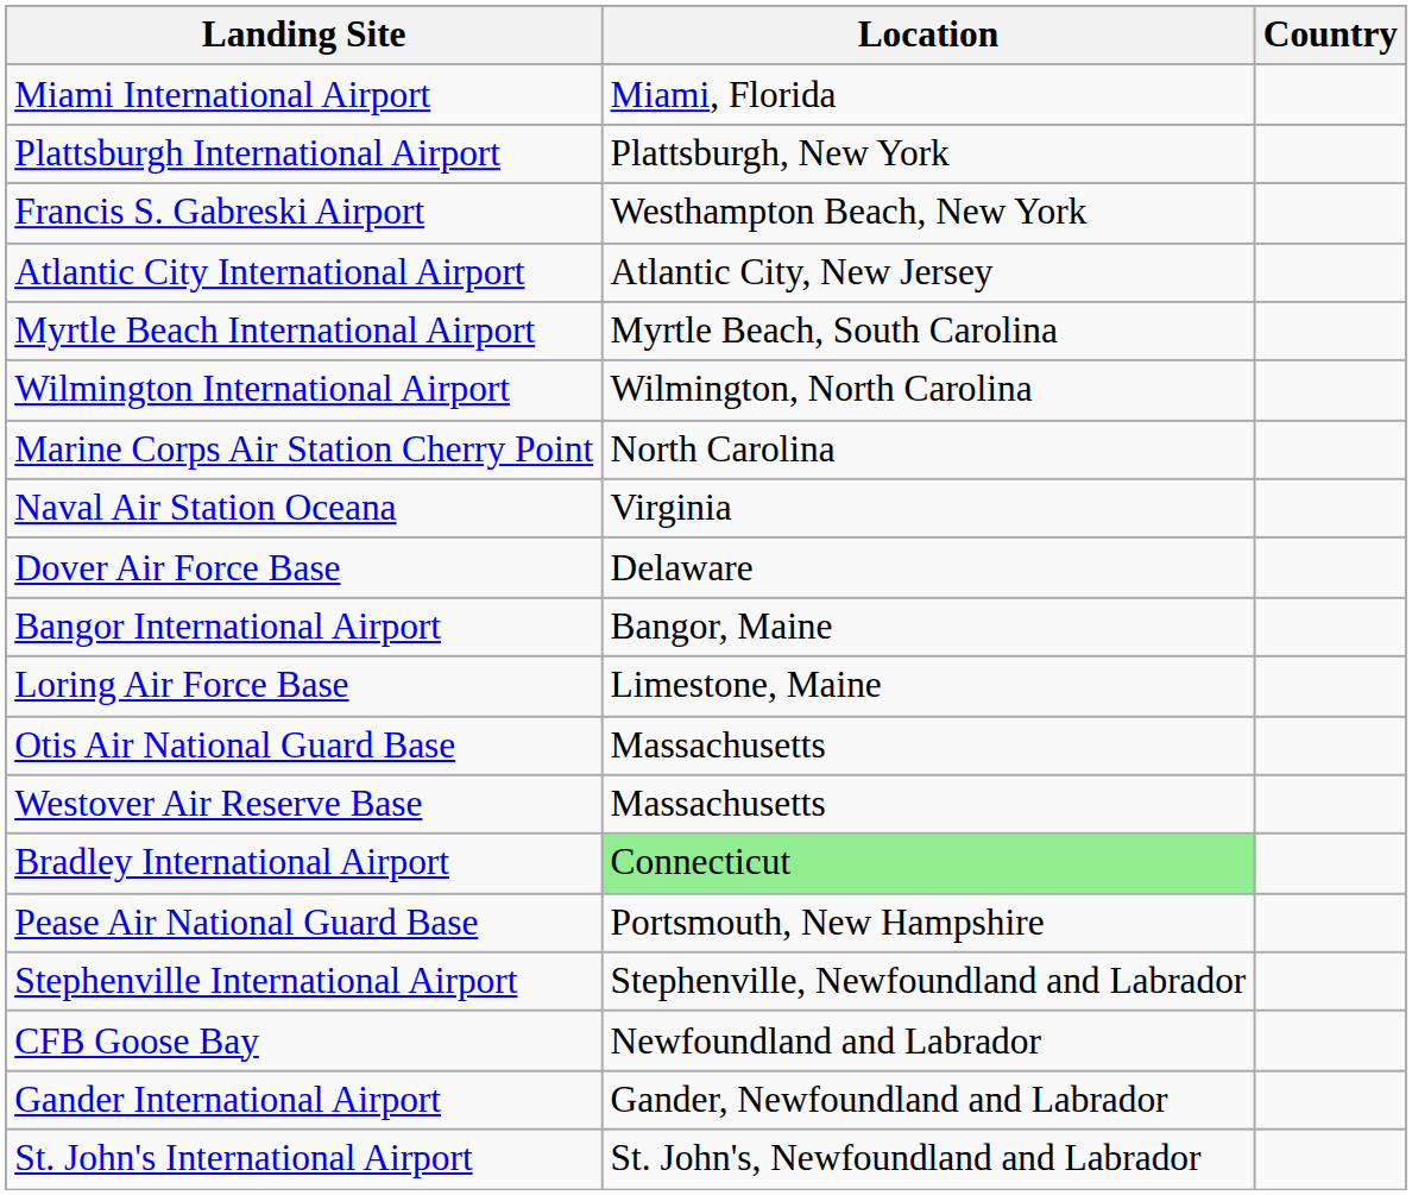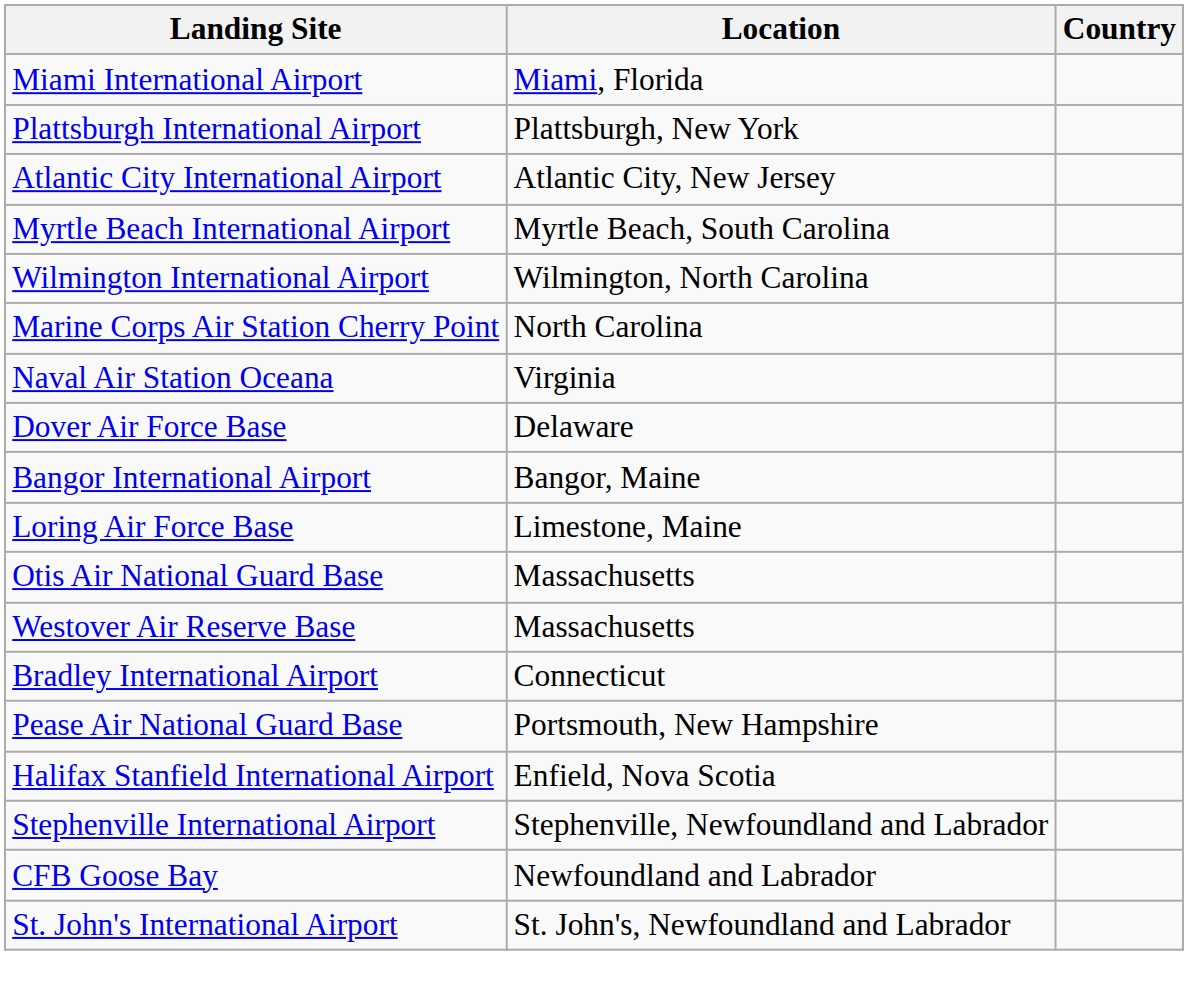 <table class="wikitable">
 <tr>
 <th>Landing Site</th>
 <th>Location</th>
 <th>Country</th>
 </tr>
 <tr>
 <td><a href='#'>Miami International Airport</a></td>
 <td><a href='#'>Miami</a>, Florida</td>
 <td></td>
 </tr>
 <tr>
 <td><a href='#'>Plattsburgh International Airport</a></td>
 <td>Plattsburgh, New York</td>
-<td></td>
-</tr>
-<tr>
-<td><a href='#'>Francis S. Gabreski Airport</a></td>
-<td>Westhampton Beach, New York</td>
 <td></td>
 </tr>
 <tr>
 <td><a href='#'>Atlantic City International Airport</a></td>
 <td>Atlantic City, New Jersey</td>
 <td></td>
 </tr>
 <tr>
 <td><a href='#'>Myrtle Beach International Airport</a></td>
 <td>Myrtle Beach, South Carolina</td>
 <td></td>
 </tr>
 <tr>
 <td><a href='#'>Wilmington International Airport</a></td>
 <td>Wilmington, North Carolina</td>
 <td></td>
 </tr>
 <tr>
 <td><a href='#'>Marine Corps Air Station Cherry Point</a></td>
 <td>North Carolina</td>
 <td></td>
 </tr>
 <tr>
 <td><a href='#'>Naval Air Station Oceana</a></td>
 <td>Virginia</td>
 <td></td>
 </tr>
 <tr>
 <td><a href='#'>Dover Air Force Base</a></td>
 <td>Delaware</td>
 <td></td>
 </tr>
 <tr>
 <td><a href='#'>Bangor International Airport</a></td>
 <td>Bangor, Maine</td>
 <td></td>
 </tr>
 <tr>
 <td><a href='#'>Loring Air Force Base</a></td>
 <td>Limestone, Maine</td>
 <td></td>
 </tr>
 <tr>
 <td><a href='#'>Otis Air National Guard Base</a></td>
 <td>Massachusetts</td>
 <td></td>
 </tr>
 <tr>
 <td><a href='#'>Westover Air Reserve Base</a></td>
 <td>Massachusetts</td>
 <td></td>
 </tr>
 <tr>
 <td><a href='#'>Bradley International Airport</a></td>
-<td style="background: lightgreen;">Connecticut</td>
+<td>Connecticut</td>
 <td></td>
 </tr>
 <tr>
 <td><a href='#'>Pease Air National Guard Base</a></td>
 <td>Portsmouth, New Hampshire</td>
+<td></td>
+</tr>
+<tr>
+<td><a href='#'>Halifax Stanfield International Airport</a></td>
+<td>Enfield, Nova Scotia</td>
 <td></td>
 </tr>
 <tr>
 <td><a href='#'>Stephenville International Airport</a></td>
 <td>Stephenville, Newfoundland and Labrador</td>
 <td></td>
 </tr>
 <tr>
 <td><a href='#'>CFB Goose Bay</a></td>
 <td>Newfoundland and Labrador</td>
 <td></td>
 </tr>
 <tr>
-<td><a href='#'>Gander International Airport</a></td>
-<td>Gander, Newfoundland and Labrador</td>
-<td></td>
-</tr>
-<tr>
 <td><a href='#'>St. John's International Airport</a></td>
 <td>St. John's, Newfoundland and Labrador</td>
 <td></td>
 </tr>
 </table>
